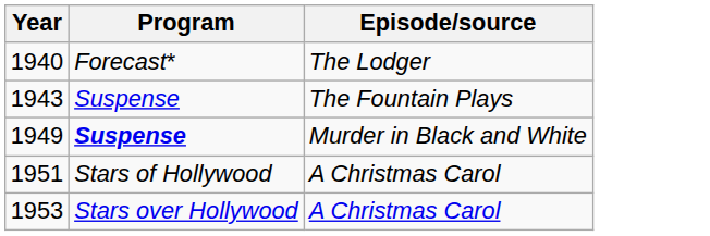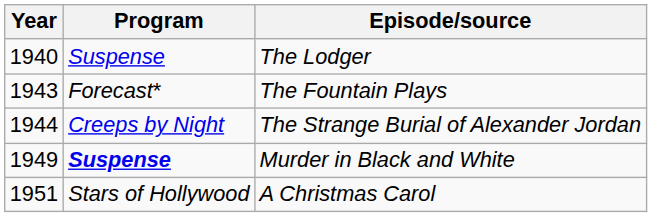 <table class="wikitable">
 <tr>
 <th>Year</th>
 <th>Program</th>
 <th>Episode/source</th>
 </tr>
 <tr>
 <td>1940</td>
-<td><em>Forecast</em>*</td>
+<td><em><a href='#'>Suspense</a></em></td>
 <td><em>The Lodger</em></td>
 </tr>
 <tr>
 <td>1943</td>
-<td><em><a href='#'>Suspense</a></em></td>
+<td><em>Forecast</em>*</td>
 <td><em>The Fountain Plays</em></td>
+</tr>
+<tr>
+<td>1944</td>
+<td><em><a href='#'>Creeps by Night</a></em></td>
+<td><em>The Strange Burial of Alexander Jordan</em></td>
 </tr>
 <tr>
 <td>1949</td>
 <td><strong><em><a href='#'>Suspense</a></em></strong></td>
 <td><em>Murder in Black and White</em></td>
 </tr>
 <tr>
 <td>1951</td>
 <td><em>Stars of Hollywood</em></td>
 <td><em>A Christmas Carol</em></td>
 </tr>
-<tr>
-<td>1953</td>
-<td><em><a href='#'>Stars over Hollywood</a></em></td>
-<td><em><a href='#'>A Christmas Carol</a></em></td>
-</tr>
 </table>
